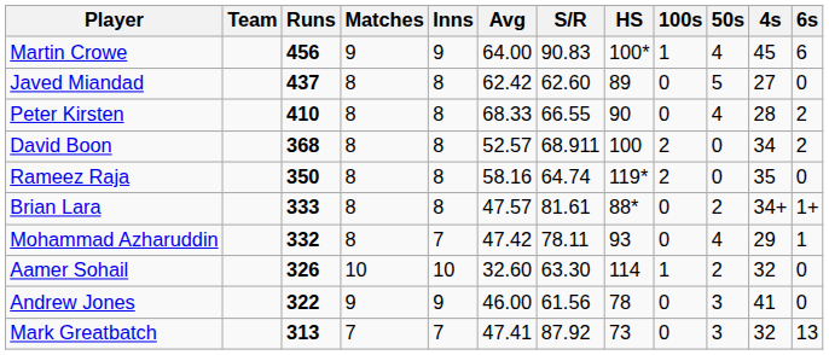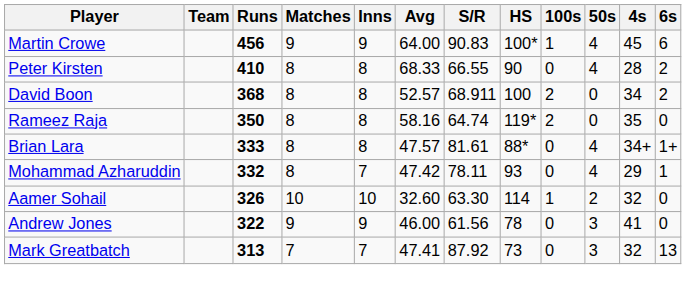 <table class="wikitable sortable">
 <tr>
 <th>Player</th>
 <th>Team</th>
 <th>Runs</th>
 <th>Matches</th>
 <th>Inns</th>
 <th>Avg</th>
 <th>S/R</th>
 <th>HS</th>
 <th>100s</th>
 <th>50s</th>
 <th>4s</th>
 <th>6s</th>
 </tr>
 <tr>
 <td><a href='#'>Martin Crowe</a></td>
 <td></td>
 <td><strong>456</strong></td>
 <td>9</td>
 <td>9</td>
 <td>64.00</td>
 <td>90.83</td>
 <td>100*</td>
 <td>1</td>
 <td>4</td>
 <td>45</td>
 <td>6</td>
-</tr>
-<tr>
-<td><a href='#'>Javed Miandad</a></td>
-<td></td>
-<td><strong>437</strong></td>
-<td>8</td>
-<td>8</td>
-<td>62.42</td>
-<td>62.60</td>
-<td>89</td>
-<td>0</td>
-<td>5</td>
-<td>27</td>
-<td>0</td>
 </tr>
 <tr>
 <td><a href='#'>Peter Kirsten</a></td>
 <td></td>
 <td><strong>410</strong></td>
 <td>8</td>
 <td>8</td>
 <td>68.33</td>
 <td>66.55</td>
 <td>90</td>
 <td>0</td>
 <td>4</td>
 <td>28</td>
 <td>2</td>
 </tr>
 <tr>
 <td><a href='#'>David Boon</a></td>
 <td></td>
 <td><strong>368</strong></td>
 <td>8</td>
 <td>8</td>
 <td>52.57</td>
 <td>68.911</td>
 <td>100</td>
 <td>2</td>
 <td>0</td>
 <td>34</td>
 <td>2</td>
 </tr>
 <tr>
 <td><a href='#'>Rameez Raja</a></td>
 <td></td>
 <td><strong>350</strong></td>
 <td>8</td>
 <td>8</td>
 <td>58.16</td>
 <td>64.74</td>
 <td>119*</td>
 <td>2</td>
 <td>0</td>
 <td>35</td>
 <td>0</td>
 </tr>
 <tr>
 <td><a href='#'>Brian Lara</a></td>
 <td></td>
 <td><strong>333</strong></td>
 <td>8</td>
 <td>8</td>
 <td>47.57</td>
 <td>81.61</td>
 <td>88*</td>
 <td>0</td>
-<td>2</td>
+<td>4</td>
 <td>34+</td>
 <td>1+</td>
 </tr>
 <tr>
 <td><a href='#'>Mohammad Azharuddin</a></td>
 <td></td>
 <td><strong>332</strong></td>
 <td>8</td>
 <td>7</td>
 <td>47.42</td>
 <td>78.11</td>
 <td>93</td>
 <td>0</td>
 <td>4</td>
 <td>29</td>
 <td>1</td>
 </tr>
 <tr>
 <td><a href='#'>Aamer Sohail</a></td>
 <td></td>
 <td><strong>326</strong></td>
 <td>10</td>
 <td>10</td>
 <td>32.60</td>
 <td>63.30</td>
 <td>114</td>
 <td>1</td>
 <td>2</td>
 <td>32</td>
 <td>0</td>
 </tr>
 <tr>
 <td><a href='#'>Andrew Jones</a></td>
 <td></td>
 <td><strong>322</strong></td>
 <td>9</td>
 <td>9</td>
 <td>46.00</td>
 <td>61.56</td>
 <td>78</td>
 <td>0</td>
 <td>3</td>
 <td>41</td>
 <td>0</td>
 </tr>
 <tr>
 <td><a href='#'>Mark Greatbatch</a></td>
 <td></td>
 <td><strong>313</strong></td>
 <td>7</td>
 <td>7</td>
 <td>47.41</td>
 <td>87.92</td>
 <td>73</td>
 <td>0</td>
 <td>3</td>
 <td>32</td>
 <td>13</td>
 </tr>
 </table>
